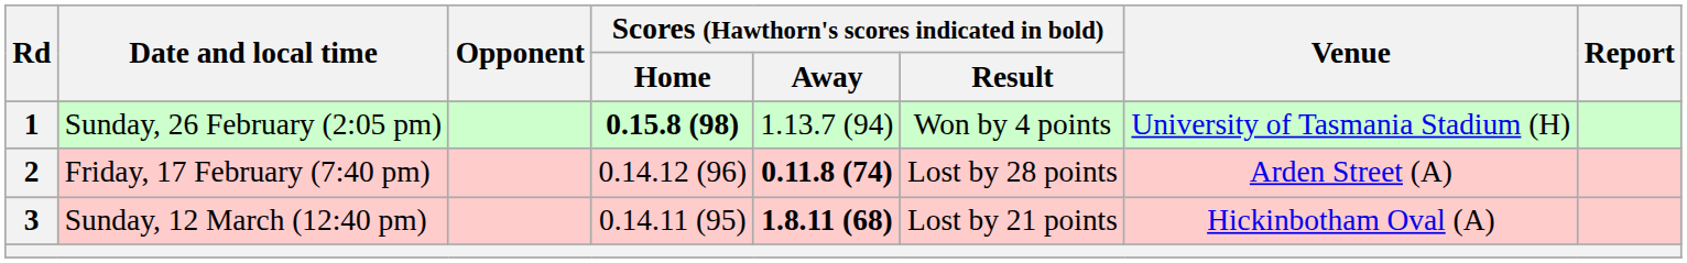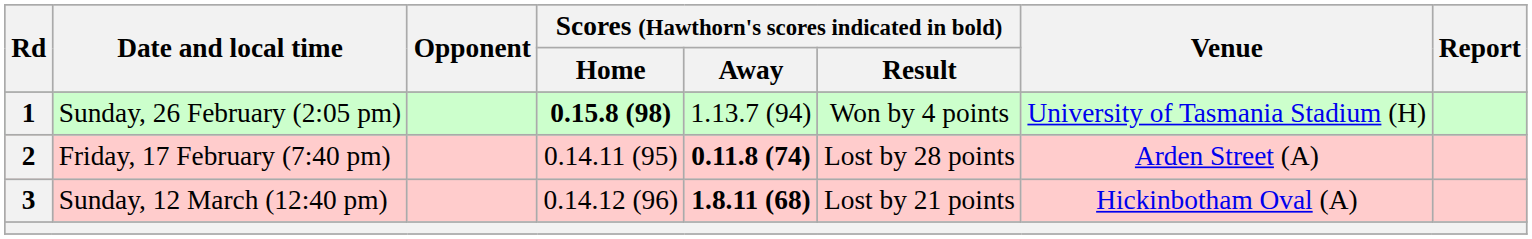 <table class="wikitable" style="text-align:center">
 <tr>
 <th rowspan="2">Rd</th>
 <th rowspan="2">Date and local time</th>
 <th rowspan="2">Opponent</th>
 <th colspan="3">Scores <small>(Hawthorn's scores indicated in bold)</small></th>
 <th rowspan="2">Venue</th>
 <th rowspan="2">Report</th>
 </tr>
 <tr>
 <th>Home</th>
 <th>Away</th>
 <th>Result</th>
 </tr>
 <tr style="background:#cfc">
 <th>1</th>
 <td align=left>Sunday, 26 February (2:05 pm)</td>
 <td align=left></td>
 <td><strong>0.15.8 (98)</strong></td>
 <td>1.13.7 (94)</td>
 <td>Won by 4 points</td>
 <td><a href='#'>University of Tasmania Stadium</a> (H)</td>
 <td></td>
 </tr>
 <tr style="background:#fcc;">
 <th>2</th>
 <td align=left>Friday, 17 February (7:40 pm)</td>
 <td align=left></td>
-<td>0.14.12 (96)</td>
+<td>0.14.11 (95)</td>
 <td><strong>0.11.8 (74)</strong></td>
 <td>Lost by 28 points</td>
 <td><a href='#'>Arden Street</a> (A)</td>
 <td></td>
 </tr>
 <tr style="background:#fcc;">
 <th>3</th>
 <td align=left>Sunday, 12 March (12:40 pm)</td>
 <td align=left></td>
-<td>0.14.11 (95)</td>
+<td>0.14.12 (96)</td>
 <td><strong>1.8.11 (68)</strong></td>
 <td>Lost by 21 points</td>
 <td><a href='#'>Hickinbotham Oval</a> (A)</td>
 <td></td>
 </tr>
 <tr>
 <th colspan=10></th>
 </tr>
 </table>
